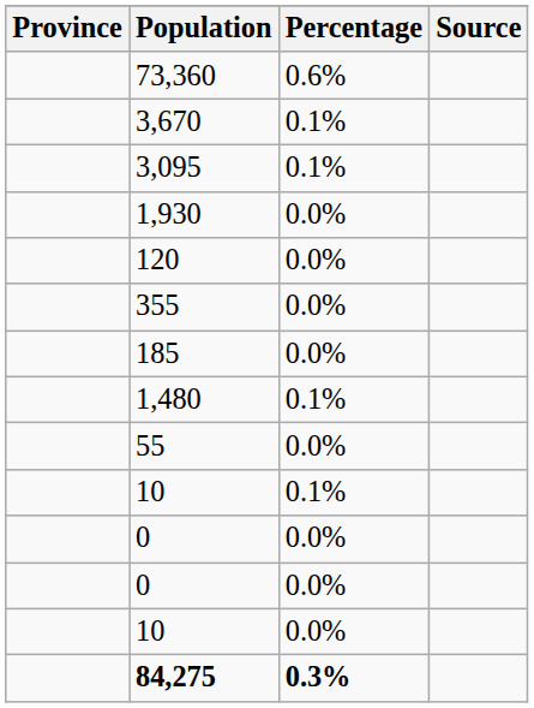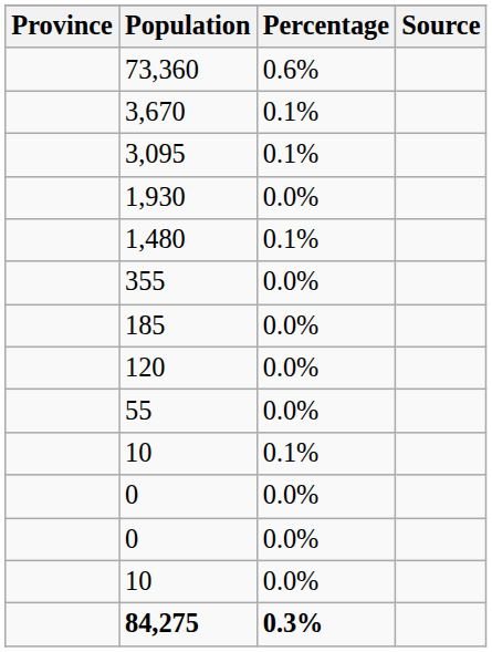 <table class="wikitable sortable">
 <tr>
 </tr>
 <tr>
 <th>Province</th>
 <th>Population</th>
 <th>Percentage</th>
 <th>Source</th>
 </tr>
 <tr>
 <td></td>
 <td>73,360</td>
 <td>0.6%</td>
 <td></td>
 </tr>
 <tr>
 <td></td>
 <td>3,670</td>
 <td>0.1%</td>
 <td></td>
 </tr>
 <tr>
 <td></td>
 <td>3,095</td>
 <td>0.1%</td>
 <td></td>
 </tr>
 <tr>
 <td></td>
 <td>1,930</td>
 <td>0.0%</td>
 <td></td>
 </tr>
 <tr>
 <td></td>
-<td>120</td>
-<td>0.0%</td>
+<td>1,480</td>
+<td>0.1%</td>
 <td></td>
 </tr>
 <tr>
 <td></td>
 <td>355</td>
 <td>0.0%</td>
 <td></td>
 </tr>
 <tr>
 <td></td>
 <td>185</td>
 <td>0.0%</td>
 <td></td>
 </tr>
 <tr>
 <td></td>
-<td>1,480</td>
-<td>0.1%</td>
+<td>120</td>
+<td>0.0%</td>
 <td></td>
 </tr>
 <tr>
 <td></td>
 <td>55</td>
 <td>0.0%</td>
 <td></td>
 </tr>
 <tr>
 <td></td>
 <td>10</td>
 <td>0.1%</td>
 <td></td>
 </tr>
 <tr>
 <td></td>
 <td>0</td>
 <td>0.0%</td>
 <td></td>
 </tr>
 <tr>
 <td></td>
 <td>0</td>
 <td>0.0%</td>
 <td></td>
 </tr>
 <tr>
 <td></td>
 <td>10</td>
 <td>0.0%</td>
 <td></td>
 </tr>
 <tr>
 <td></td>
 <td><strong>84,275</strong></td>
 <td><strong>0.3%</strong></td>
 <td></td>
 </tr>
 </table>
